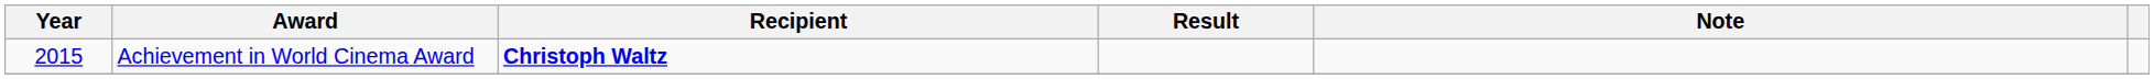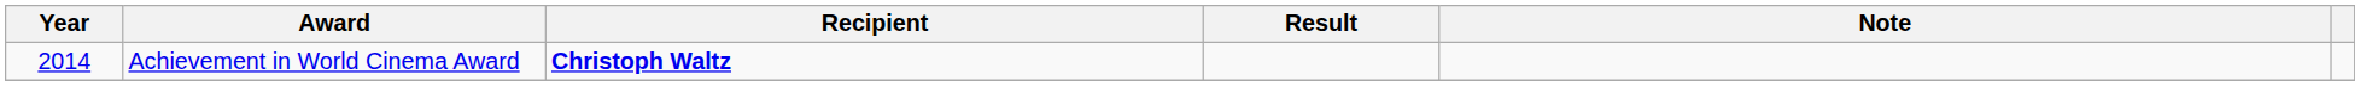 <table class="wikitable plainrowheaders" width="100%">
 <tr>
 <th width="5%">Year<br></th>
 <th width="18%">Award</th>
 <th width="28%">Recipient</th>
 <th width="10%">Result</th>
 <th width="38%">Note</th>
 <th></th>
 </tr>
 <tr>
-<td align="center"><a href='#'>2015</a><br></td>
+<td align="center"><a href='#'>2014</a><br></td>
 <td><a href='#'>Achievement in World Cinema Award</a></td>
 <td><strong><a href='#'>Christoph Waltz</a></strong></td>
 <td></td>
 <td></td>
 <td></td>
 </tr>
 <tr>
 </tr>
 </table>
